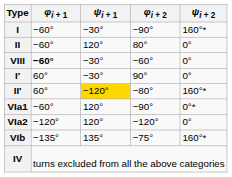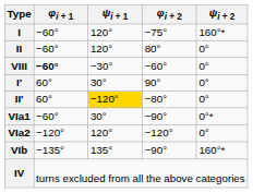 <table class="wikitable floatright">
 <tr>
 <th>Type</th>
 <th><em>φ</em><sub><em>i</em> + 1</sub></th>
 <th><em>ψ</em><sub><em>i</em> + 1</sub></th>
 <th><em>φ</em><sub><em>i</em> + 2</sub></th>
 <th><em>ψ</em><sub><em>i</em> + 2</sub></th>
 </tr>
 <tr>
 <th>I</th>
 <td>−60°</td>
-<td>−30°</td>
-<td>−90°</td>
+<td>120°</td>
+<td>−75°</td>
 <td>160°*</td>
 </tr>
 <tr>
 <th>II</th>
 <td>−60°</td>
 <td>120°</td>
 <td>80°</td>
 <td>0°</td>
 </tr>
 <tr>
 <th>VIII</th>
 <td><strong>−60°</strong></td>
 <td>−30°</td>
 <td>−60°</td>
 <td>0°</td>
 </tr>
 <tr>
 <th>I′</th>
 <td>60°</td>
-<td>−30°</td>
+<td>30°</td>
 <td>90°</td>
 <td>0°</td>
 </tr>
 <tr>
 <th>II′</th>
 <td>60°</td>
 <td style="background: gold;">−120°</td>
 <td>−80°</td>
-<td>160°*</td>
+<td>0°</td>
 </tr>
 <tr>
 <th>VIa1</th>
 <td>−60°</td>
-<td>120°</td>
+<td>30°</td>
 <td>−90°</td>
 <td>0°*</td>
 </tr>
 <tr>
 <th>VIa2</th>
 <td>−120°</td>
 <td>120°</td>
 <td>−120°</td>
 <td>0°</td>
 </tr>
 <tr>
 <th>VIb</th>
 <td>−135°</td>
 <td>135°</td>
-<td>−75°</td>
+<td>−90°</td>
 <td>160°*</td>
 </tr>
 <tr>
 <th>IV</th>
 <td colspan="4"><br>turns excluded from all the above categories</td>
 </tr>
 </table>
